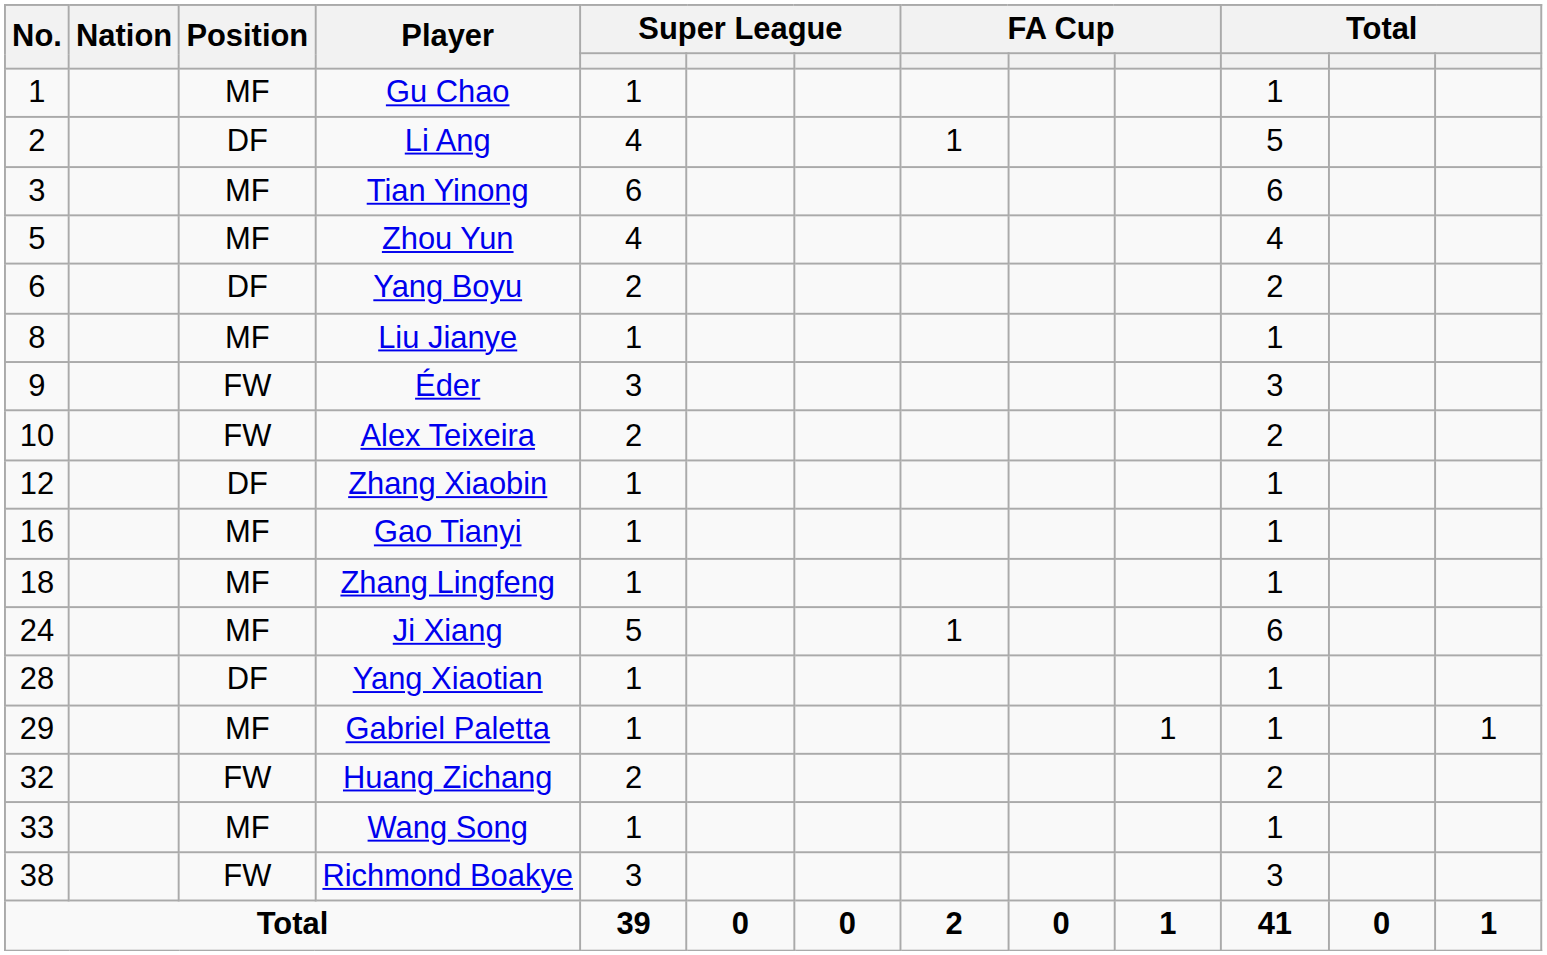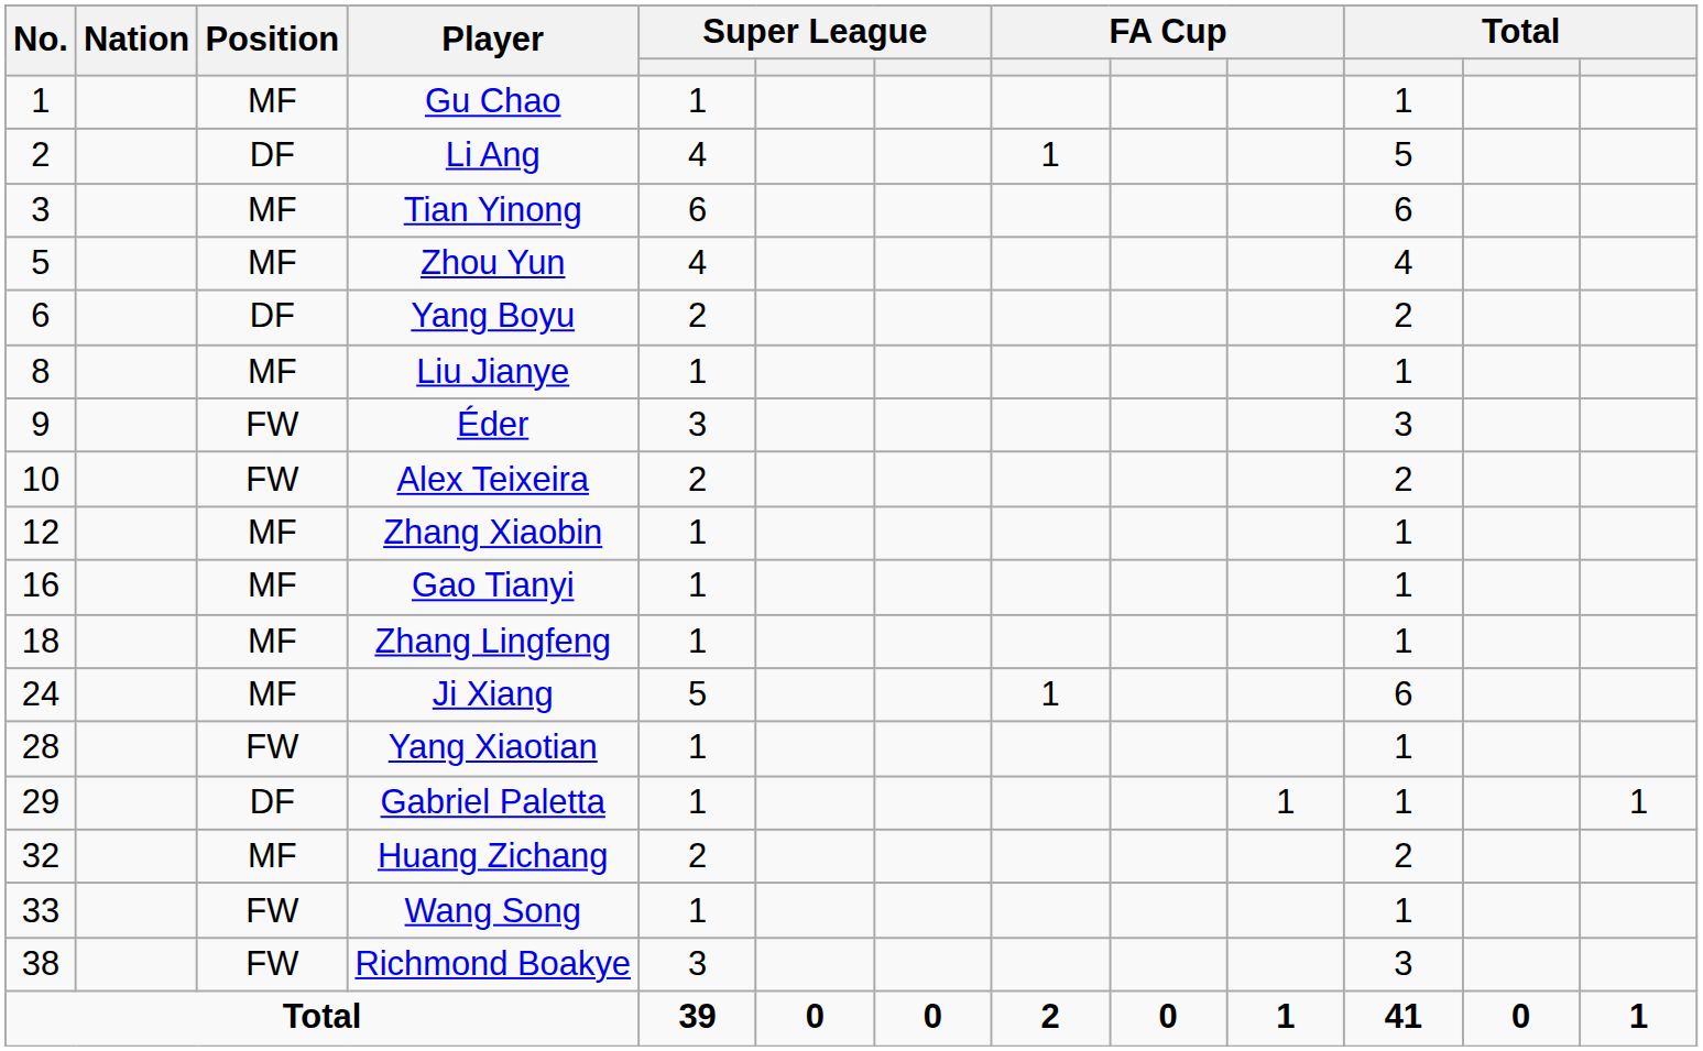 <table class="wikitable" style="text-align:center;">
 <tr>
 <th rowspan="2">No.</th>
 <th rowspan="2">Nation</th>
 <th rowspan="2">Position</th>
 <th rowspan="2">Player</th>
 <th colspan="3" style="width:9em">Super League</th>
 <th colspan="3" style="width:9em">FA Cup</th>
 <th colspan="3" style="width:9em">Total</th>
 </tr>
 <tr>
 <th style="width:3em"></th>
 <th style="width:3em"></th>
 <th style="width:3em"></th>
 <th style="width:3em"></th>
 <th style="width:3em"></th>
 <th style="width:3em"></th>
 <th style="width:3em"></th>
 <th style="width:3em"></th>
 <th style="width:3em"></th>
 </tr>
 <tr>
 <td>1</td>
 <td></td>
 <td>MF</td>
 <td><a href='#'>Gu Chao</a></td>
 <td>1</td>
 <td></td>
 <td></td>
 <td></td>
 <td></td>
 <td></td>
 <td>1</td>
 <td></td>
 <td></td>
 </tr>
 <tr>
 <td>2</td>
 <td></td>
 <td>DF</td>
 <td><a href='#'>Li Ang</a></td>
 <td>4</td>
 <td></td>
 <td></td>
 <td>1</td>
 <td></td>
 <td></td>
 <td>5</td>
 <td></td>
 <td></td>
 </tr>
 <tr>
 <td>3</td>
 <td></td>
 <td>MF</td>
 <td><a href='#'>Tian Yinong</a></td>
 <td>6</td>
 <td></td>
 <td></td>
 <td></td>
 <td></td>
 <td></td>
 <td>6</td>
 <td></td>
 <td></td>
 </tr>
 <tr>
 <td>5</td>
 <td></td>
 <td>MF</td>
 <td><a href='#'>Zhou Yun</a></td>
 <td>4</td>
 <td></td>
 <td></td>
 <td></td>
 <td></td>
 <td></td>
 <td>4</td>
 <td></td>
 <td></td>
 </tr>
 <tr>
 <td>6</td>
 <td></td>
 <td>DF</td>
 <td><a href='#'>Yang Boyu</a></td>
 <td>2</td>
 <td></td>
 <td></td>
 <td></td>
 <td></td>
 <td></td>
 <td>2</td>
 <td></td>
 <td></td>
 </tr>
 <tr>
 <td>8</td>
 <td></td>
 <td>MF</td>
 <td><a href='#'>Liu Jianye</a></td>
 <td>1</td>
 <td></td>
 <td></td>
 <td></td>
 <td></td>
 <td></td>
 <td>1</td>
 <td></td>
 <td></td>
 </tr>
 <tr>
 <td>9</td>
 <td></td>
 <td>FW</td>
 <td><a href='#'>Éder</a></td>
 <td>3</td>
 <td></td>
 <td></td>
 <td></td>
 <td></td>
 <td></td>
 <td>3</td>
 <td></td>
 <td></td>
 </tr>
 <tr>
 <td>10</td>
 <td></td>
 <td>FW</td>
 <td><a href='#'>Alex Teixeira</a></td>
 <td>2</td>
 <td></td>
 <td></td>
 <td></td>
 <td></td>
 <td></td>
 <td>2</td>
 <td></td>
 <td></td>
 </tr>
 <tr>
 <td>12</td>
 <td></td>
-<td>DF</td>
+<td>MF</td>
 <td><a href='#'>Zhang Xiaobin</a></td>
 <td>1</td>
 <td></td>
 <td></td>
 <td></td>
 <td></td>
 <td></td>
 <td>1</td>
 <td></td>
 <td></td>
 </tr>
 <tr>
 <td>16</td>
 <td></td>
 <td>MF</td>
 <td><a href='#'>Gao Tianyi</a></td>
 <td>1</td>
 <td></td>
 <td></td>
 <td></td>
 <td></td>
 <td></td>
 <td>1</td>
 <td></td>
 <td></td>
 </tr>
 <tr>
 <td>18</td>
 <td></td>
 <td>MF</td>
 <td><a href='#'>Zhang Lingfeng</a></td>
 <td>1</td>
 <td></td>
 <td></td>
 <td></td>
 <td></td>
 <td></td>
 <td>1</td>
 <td></td>
 <td></td>
 </tr>
 <tr>
 <td>24</td>
 <td></td>
 <td>MF</td>
 <td><a href='#'>Ji Xiang</a></td>
 <td>5</td>
 <td></td>
 <td></td>
 <td>1</td>
 <td></td>
 <td></td>
 <td>6</td>
 <td></td>
 <td></td>
 </tr>
 <tr>
 <td>28</td>
 <td></td>
-<td>DF</td>
+<td>FW</td>
 <td><a href='#'>Yang Xiaotian</a></td>
 <td>1</td>
 <td></td>
 <td></td>
 <td></td>
 <td></td>
 <td></td>
 <td>1</td>
 <td></td>
 <td></td>
 </tr>
 <tr>
 <td>29</td>
 <td></td>
-<td>MF</td>
+<td>DF</td>
 <td><a href='#'>Gabriel Paletta</a></td>
 <td>1</td>
 <td></td>
 <td></td>
 <td></td>
 <td></td>
 <td>1</td>
 <td>1</td>
 <td></td>
 <td>1</td>
 </tr>
 <tr>
 <td>32</td>
 <td></td>
-<td>FW</td>
+<td>MF</td>
 <td><a href='#'>Huang Zichang</a></td>
 <td>2</td>
 <td></td>
 <td></td>
 <td></td>
 <td></td>
 <td></td>
 <td>2</td>
 <td></td>
 <td></td>
 </tr>
 <tr>
 <td>33</td>
 <td></td>
-<td>MF</td>
+<td>FW</td>
 <td><a href='#'>Wang Song</a></td>
 <td>1</td>
 <td></td>
 <td></td>
 <td></td>
 <td></td>
 <td></td>
 <td>1</td>
 <td></td>
 <td></td>
 </tr>
 <tr>
 <td>38</td>
 <td></td>
 <td>FW</td>
 <td><a href='#'>Richmond Boakye</a></td>
 <td>3</td>
 <td></td>
 <td></td>
 <td></td>
 <td></td>
 <td></td>
 <td>3</td>
 <td></td>
 <td></td>
 </tr>
 <tr>
 <td colspan="4"><strong>Total</strong></td>
 <td><strong>39</strong></td>
 <td><strong>0</strong></td>
 <td><strong>0</strong></td>
 <td><strong>2</strong></td>
 <td><strong>0</strong></td>
 <td><strong>1</strong></td>
 <td><strong>41</strong></td>
 <td><strong>0</strong></td>
 <td><strong>1</strong></td>
 </tr>
 </table>
